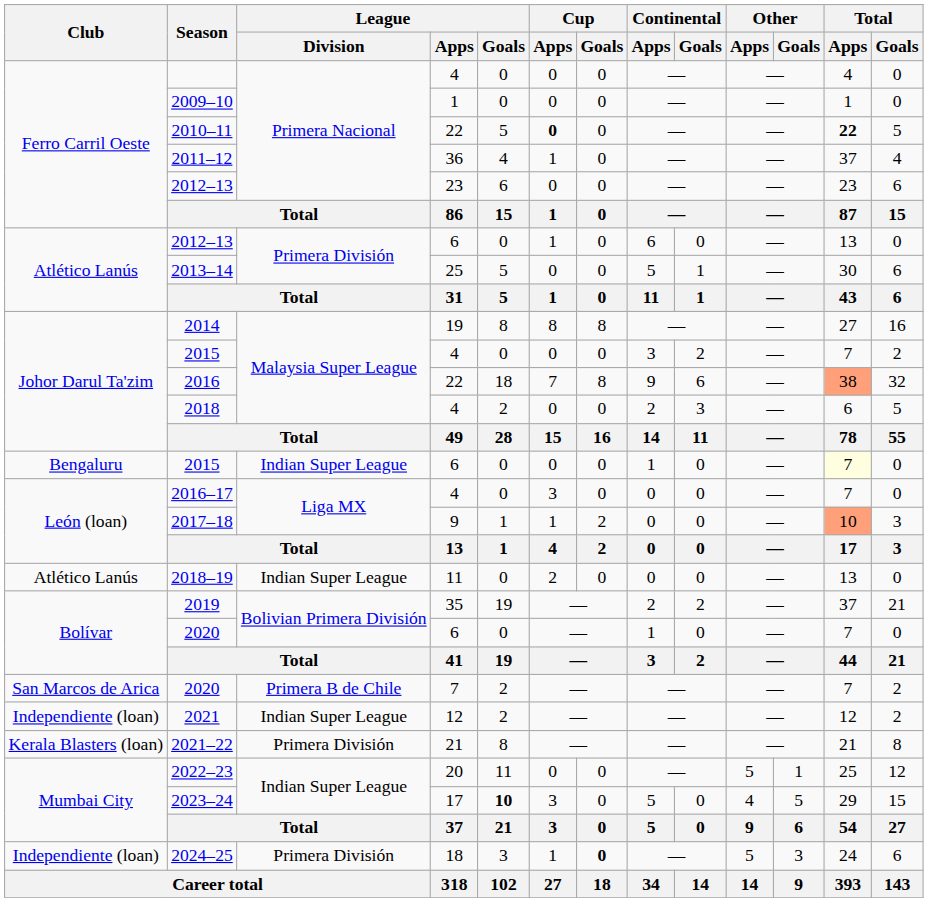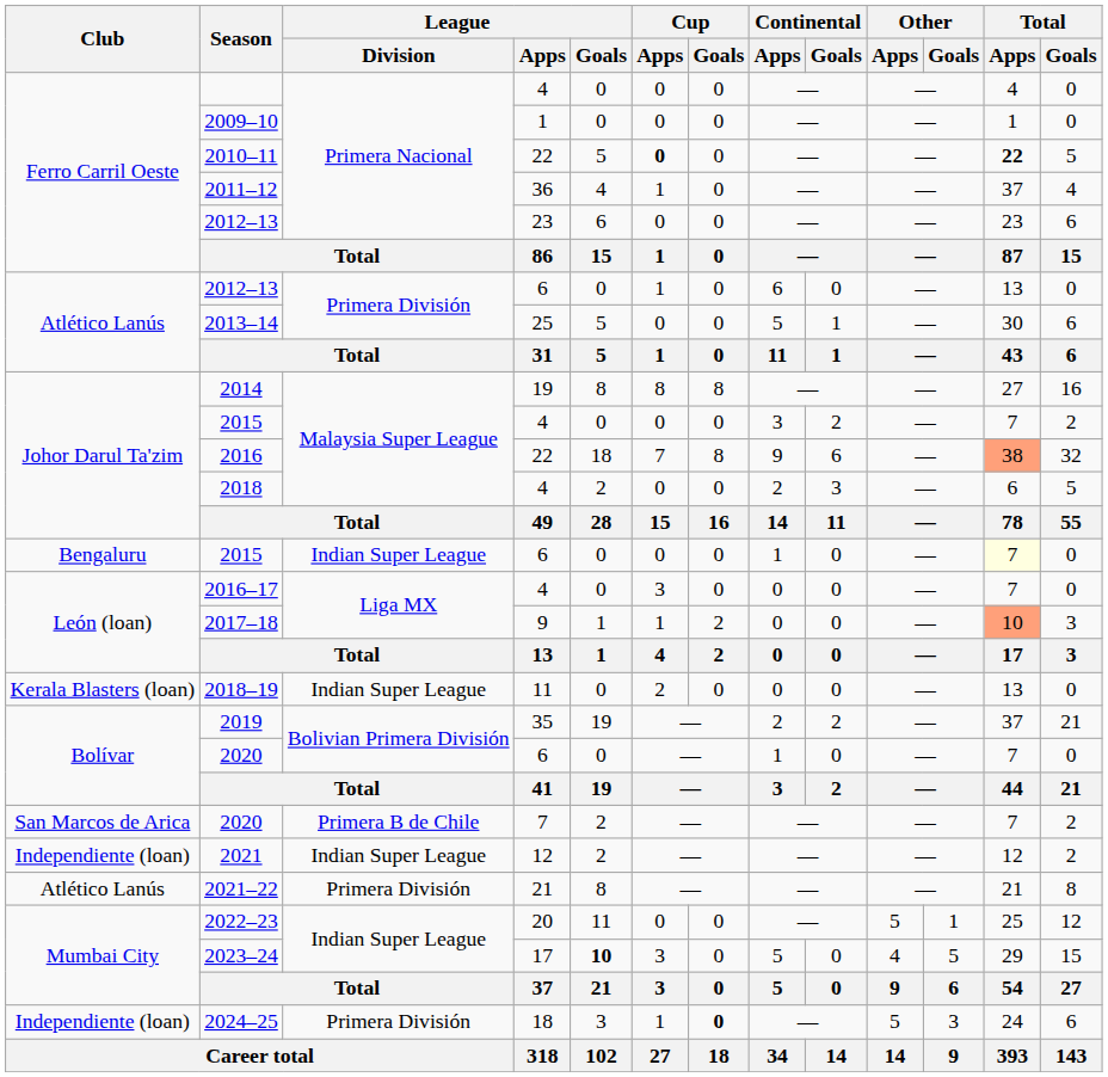 <table class="wikitable" style="text-align: center;">
 <tr>
 <th rowspan="2">Club</th>
 <th rowspan="2">Season</th>
 <th colspan="3">League</th>
 <th colspan="2">Cup</th>
 <th colspan="2">Continental</th>
 <th colspan="2">Other</th>
 <th colspan="2">Total</th>
 </tr>
 <tr>
 <th>Division</th>
 <th>Apps</th>
 <th>Goals</th>
 <th>Apps</th>
 <th>Goals</th>
 <th>Apps</th>
 <th>Goals</th>
 <th>Apps</th>
 <th>Goals</th>
 <th>Apps</th>
 <th>Goals</th>
 </tr>
 <tr>
 <td rowspan="6"><a href='#'>Ferro Carril Oeste</a></td>
 <td></td>
 <td rowspan="5"><a href='#'>Primera Nacional</a></td>
 <td>4</td>
 <td>0</td>
 <td>0</td>
 <td>0</td>
 <td colspan="2">—</td>
 <td colspan="2">—</td>
 <td>4</td>
 <td>0</td>
 </tr>
 <tr>
 <td><a href='#'>2009–10</a></td>
 <td>1</td>
 <td>0</td>
 <td>0</td>
 <td>0</td>
 <td colspan="2">—</td>
 <td colspan="2">—</td>
 <td>1</td>
 <td>0</td>
 </tr>
 <tr>
 <td><a href='#'>2010–11</a></td>
 <td>22</td>
 <td>5</td>
 <td><strong>0</strong></td>
 <td>0</td>
 <td colspan="2">—</td>
 <td colspan="2">—</td>
 <td><strong>22</strong></td>
 <td>5</td>
 </tr>
 <tr>
 <td><a href='#'>2011–12</a></td>
 <td>36</td>
 <td>4</td>
 <td>1</td>
 <td>0</td>
 <td colspan="2">—</td>
 <td colspan="2">—</td>
 <td>37</td>
 <td>4</td>
 </tr>
 <tr>
 <td><a href='#'>2012–13</a></td>
 <td>23</td>
 <td>6</td>
 <td>0</td>
 <td>0</td>
 <td colspan="2">—</td>
 <td colspan="2">—</td>
 <td>23</td>
 <td>6</td>
 </tr>
 <tr>
 <th colspan="2">Total</th>
 <th>86</th>
 <th>15</th>
 <th>1</th>
 <th>0</th>
 <th colspan="2">—</th>
 <th colspan="2">—</th>
 <th>87</th>
 <th>15</th>
 </tr>
 <tr>
 <td rowspan="3"><a href='#'>Atlético Lanús</a></td>
 <td><a href='#'>2012–13</a></td>
 <td rowspan="2"><a href='#'>Primera División</a></td>
 <td>6</td>
 <td>0</td>
 <td>1</td>
 <td>0</td>
 <td>6</td>
 <td>0</td>
 <td colspan="2">—</td>
 <td>13</td>
 <td>0</td>
 </tr>
 <tr>
 <td><a href='#'>2013–14</a></td>
 <td>25</td>
 <td>5</td>
 <td>0</td>
 <td>0</td>
 <td>5</td>
 <td>1</td>
 <td colspan="2">—</td>
 <td>30</td>
 <td>6</td>
 </tr>
 <tr>
 <th colspan="2">Total</th>
 <th>31</th>
 <th>5</th>
 <th>1</th>
 <th>0</th>
 <th>11</th>
 <th>1</th>
 <th colspan="2">—</th>
 <th>43</th>
 <th>6</th>
 </tr>
 <tr>
 <td rowspan="5"><a href='#'>Johor Darul Ta'zim</a></td>
 <td><a href='#'>2014</a></td>
 <td rowspan="4"><a href='#'>Malaysia Super League</a></td>
 <td>19</td>
 <td>8</td>
 <td>8</td>
 <td>8</td>
 <td colspan="2">—</td>
 <td colspan="2">—</td>
 <td>27</td>
 <td>16</td>
 </tr>
 <tr>
 <td><a href='#'>2015</a></td>
 <td>4</td>
 <td>0</td>
 <td>0</td>
 <td>0</td>
 <td>3</td>
 <td>2</td>
 <td colspan="2">—</td>
 <td>7</td>
 <td>2</td>
 </tr>
 <tr>
 <td><a href='#'>2016</a></td>
 <td>22</td>
 <td>18</td>
 <td>7</td>
 <td>8</td>
 <td>9</td>
 <td>6</td>
 <td colspan="2">—</td>
 <td style="background: lightsalmon;">38</td>
 <td>32</td>
 </tr>
 <tr>
 <td><a href='#'>2018</a></td>
 <td>4</td>
 <td>2</td>
 <td>0</td>
 <td>0</td>
 <td>2</td>
 <td>3</td>
 <td colspan="2">—</td>
 <td>6</td>
 <td>5</td>
 </tr>
 <tr>
 <th colspan="2">Total</th>
 <th>49</th>
 <th>28</th>
 <th>15</th>
 <th>16</th>
 <th>14</th>
 <th>11</th>
 <th colspan="2">—</th>
 <th>78</th>
 <th>55</th>
 </tr>
 <tr>
 <td><a href='#'>Bengaluru</a></td>
 <td><a href='#'>2015</a></td>
 <td><a href='#'>Indian Super League</a></td>
 <td>6</td>
 <td>0</td>
 <td>0</td>
 <td>0</td>
 <td>1</td>
 <td>0</td>
 <td colspan="2">—</td>
 <td style="background: lightyellow;">7</td>
 <td>0</td>
 </tr>
 <tr>
 <td rowspan="3"><a href='#'>León</a> (loan)</td>
 <td><a href='#'>2016–17</a></td>
 <td rowspan="2"><a href='#'>Liga MX</a></td>
 <td>4</td>
 <td>0</td>
 <td>3</td>
 <td>0</td>
 <td>0</td>
 <td>0</td>
 <td colspan="2">—</td>
 <td>7</td>
 <td>0</td>
 </tr>
 <tr>
 <td><a href='#'>2017–18</a></td>
 <td>9</td>
 <td>1</td>
 <td>1</td>
 <td>2</td>
 <td>0</td>
 <td>0</td>
 <td colspan="2">—</td>
 <td style="background: lightsalmon;">10</td>
 <td>3</td>
 </tr>
 <tr>
 <th colspan="2">Total</th>
 <th>13</th>
 <th>1</th>
 <th>4</th>
 <th>2</th>
 <th>0</th>
 <th>0</th>
 <th colspan="2">—</th>
 <th>17</th>
 <th>3</th>
 </tr>
 <tr>
-<td>Atlético Lanús</td>
+<td><a href='#'>Kerala Blasters</a> (loan)</td>
 <td><a href='#'>2018–19</a></td>
 <td>Indian Super League</td>
 <td>11</td>
 <td>0</td>
 <td>2</td>
 <td>0</td>
 <td>0</td>
 <td>0</td>
 <td colspan="2">—</td>
 <td>13</td>
 <td>0</td>
 </tr>
 <tr>
 <td rowspan="3"><a href='#'>Bolívar</a></td>
 <td><a href='#'>2019</a></td>
 <td rowspan="2"><a href='#'>Bolivian Primera División</a></td>
 <td>35</td>
 <td>19</td>
 <td colspan="2">—</td>
 <td>2</td>
 <td>2</td>
 <td colspan="2">—</td>
 <td>37</td>
 <td>21</td>
 </tr>
 <tr>
 <td><a href='#'>2020</a></td>
 <td>6</td>
 <td>0</td>
 <td colspan="2">—</td>
 <td>1</td>
 <td>0</td>
 <td colspan="2">—</td>
 <td>7</td>
 <td>0</td>
 </tr>
 <tr>
 <th colspan="2">Total</th>
 <th>41</th>
 <th>19</th>
 <th colspan="2">—</th>
 <th>3</th>
 <th>2</th>
 <th colspan="2">—</th>
 <th>44</th>
 <th>21</th>
 </tr>
 <tr>
 <td><a href='#'>San Marcos de Arica</a></td>
 <td><a href='#'>2020</a></td>
 <td><a href='#'>Primera B de Chile</a></td>
 <td>7</td>
 <td>2</td>
 <td colspan="2">—</td>
 <td colspan="2">—</td>
 <td colspan="2">—</td>
 <td>7</td>
 <td>2</td>
 </tr>
 <tr>
 <td><a href='#'>Independiente</a> (loan)</td>
 <td><a href='#'>2021</a></td>
 <td>Indian Super League</td>
 <td>12</td>
 <td>2</td>
 <td colspan="2">—</td>
 <td colspan="2">—</td>
 <td colspan="2">—</td>
 <td>12</td>
 <td>2</td>
 </tr>
 <tr>
-<td><a href='#'>Kerala Blasters</a> (loan)</td>
+<td>Atlético Lanús</td>
 <td><a href='#'>2021–22</a></td>
 <td>Primera División</td>
 <td>21</td>
 <td>8</td>
 <td colspan="2">—</td>
 <td colspan="2">—</td>
 <td colspan="2">—</td>
 <td>21</td>
 <td>8</td>
 </tr>
 <tr>
 <td rowspan="3"><a href='#'>Mumbai City</a></td>
 <td><a href='#'>2022–23</a></td>
 <td rowspan="2">Indian Super League</td>
 <td>20</td>
 <td>11</td>
 <td>0</td>
 <td>0</td>
 <td colspan="2">—</td>
 <td>5</td>
 <td>1</td>
 <td>25</td>
 <td>12</td>
 </tr>
 <tr>
 <td><a href='#'>2023–24</a></td>
 <td>17</td>
 <td><strong>10</strong></td>
 <td>3</td>
 <td>0</td>
 <td>5</td>
 <td>0</td>
 <td>4</td>
 <td>5</td>
 <td>29</td>
 <td>15</td>
 </tr>
 <tr>
 <th colspan="2">Total</th>
 <th>37</th>
 <th>21</th>
 <th>3</th>
 <th>0</th>
 <th>5</th>
 <th>0</th>
 <th>9</th>
 <th>6</th>
 <th>54</th>
 <th>27</th>
 </tr>
 <tr>
 <td><a href='#'>Independiente</a> (loan)</td>
 <td><a href='#'>2024–25</a></td>
 <td>Primera División</td>
 <td>18</td>
 <td>3</td>
 <td>1</td>
 <td><strong>0</strong></td>
 <td colspan="2">—</td>
 <td>5</td>
 <td>3</td>
 <td>24</td>
 <td>6</td>
 </tr>
 <tr>
 <th colspan="3">Career total</th>
 <th>318</th>
 <th>102</th>
 <th>27</th>
 <th>18</th>
 <th>34</th>
 <th>14</th>
 <th>14</th>
 <th>9</th>
 <th>393</th>
 <th>143</th>
 </tr>
 </table>
